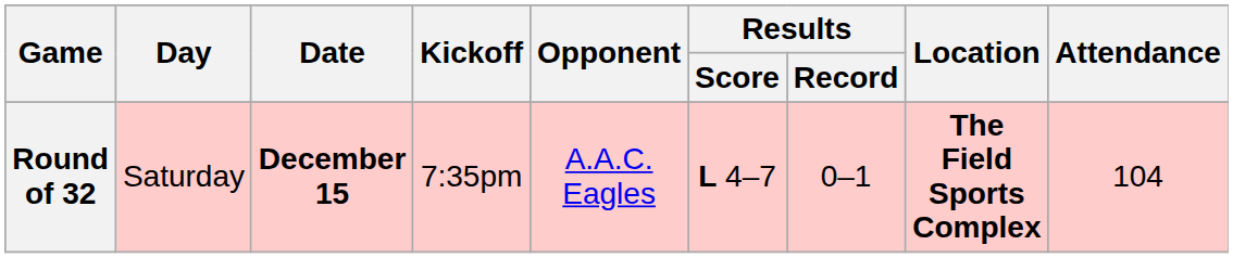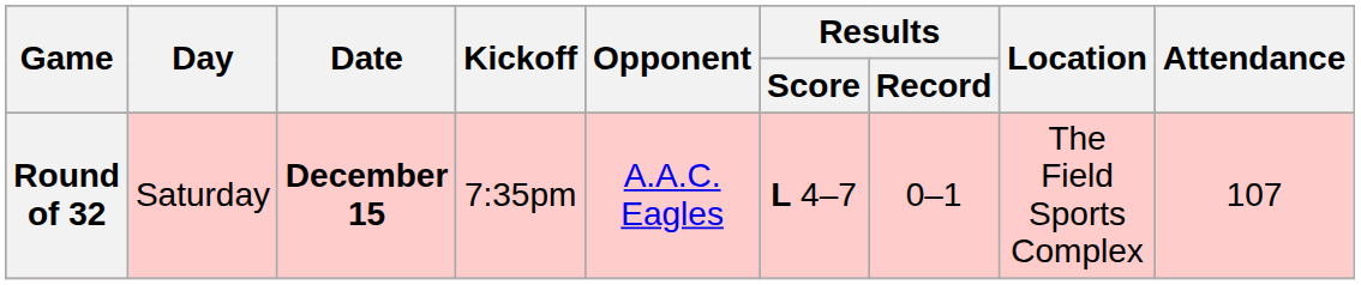 <table class="wikitable">
 <tr>
 <th rowspan="2" width="60">Game</th>
 <th rowspan="2" width="70">Day</th>
 <th rowspan="2" width="90">Date</th>
 <th rowspan="2" width="60">Kickoff</th>
 <th rowspan="2" width="180">Opponent</th>
 <th colspan="2" width="180">Results</th>
 <th rowspan="2" width="200">Location</th>
 <th rowspan="2" width="80">Attendance</th>
 </tr>
 <tr>
 <th width="120">Score</th>
 <th width="60">Record</th>
 </tr>
 <tr align="center" bgcolor="#FFCCCC">
 <th>Round of 32</th>
 <td>Saturday</td>
 <td><strong>December 15</strong></td>
 <td>7:35pm</td>
 <td><a href='#'>A.A.C. Eagles</a></td>
 <td><strong>L</strong> 4–7</td>
 <td>0–1</td>
-<td><strong>The Field Sports Complex</strong></td>
-<td>104</td>
+<td>The Field Sports Complex</td>
+<td>107</td>
 </tr>
 </table>
